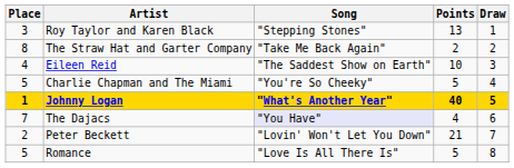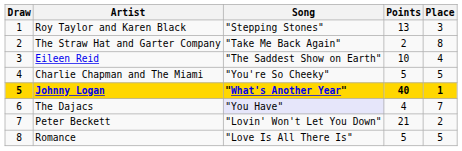 <table class="sortable wikitable" style="margin: 1em auto 1em auto; text-align:center">
 <tr>
-<th>Place</th>
+<th>Draw</th>
 <th>Artist</th>
 <th>Song</th>
 <th>Points</th>
-<th>Draw</th>
+<th>Place</th>
+</tr>
+<tr>
+<td>1</td>
+<td align="left">Roy Taylor and Karen Black</td>
+<td align="left">"Stepping Stones"</td>
+<td>13</td>
+<td>3</td>
+</tr>
+<tr>
+<td>2</td>
+<td align="left">The Straw Hat and Garter Company</td>
+<td align="left">"Take Me Back Again"</td>
+<td>2</td>
+<td>8</td>
 </tr>
 <tr>
 <td>3</td>
-<td align="left">Roy Taylor and Karen Black</td>
-<td align="left">"Stepping Stones"</td>
-<td>13</td>
+<td align="left"><a href='#'>Eileen Reid</a></td>
+<td align="left">"The Saddest Show on Earth"</td>
+<td>10</td>
+<td>4</td>
+</tr>
+<tr>
+<td>4</td>
+<td align="left">Charlie Chapman and The Miami</td>
+<td align="left">"You're So Cheeky"</td>
+<td>5</td>
+<td>5</td>
+</tr>
+<tr style="font-weight:bold; background:gold;">
+<td>5</td>
+<td align="left"><a href='#'>Johnny Logan</a></td>
+<td align="left">"<a href='#'>What's Another Year</a>"</td>
+<td>40</td>
 <td>1</td>
 </tr>
 <tr>
-<td>8</td>
-<td align="left">The Straw Hat and Garter Company</td>
-<td align="left">"Take Me Back Again"</td>
-<td>2</td>
+<td>6</td>
+<td align="left">The Dajacs</td>
+<td align="left" style="background: lavender;">"You Have"</td>
+<td>4</td>
+<td>7</td>
+</tr>
+<tr>
+<td>7</td>
+<td align="left">Peter Beckett</td>
+<td align="left">"Lovin' Won't Let You Down"</td>
+<td>21</td>
 <td>2</td>
 </tr>
 <tr>
-<td>4</td>
-<td align="left"><a href='#'>Eileen Reid</a></td>
-<td align="left">"The Saddest Show on Earth"</td>
-<td>10</td>
-<td>3</td>
-</tr>
-<tr>
-<td>5</td>
-<td align="left">Charlie Chapman and The Miami</td>
-<td align="left">"You're So Cheeky"</td>
-<td>5</td>
-<td>4</td>
-</tr>
-<tr style="font-weight:bold; background:gold;">
-<td>1</td>
-<td align="left"><a href='#'>Johnny Logan</a></td>
-<td align="left">"<a href='#'>What's Another Year</a>"</td>
-<td>40</td>
-<td>5</td>
-</tr>
-<tr>
-<td>7</td>
-<td align="left">The Dajacs</td>
-<td align="left" style="background: lavender;">"You Have"</td>
-<td>4</td>
-<td>6</td>
-</tr>
-<tr>
-<td>2</td>
-<td align="left">Peter Beckett</td>
-<td align="left">"Lovin' Won't Let You Down"</td>
-<td>21</td>
-<td>7</td>
-</tr>
-<tr>
-<td>5</td>
+<td>8</td>
 <td align="left">Romance</td>
 <td align="left">"Love Is All There Is"</td>
 <td>5</td>
-<td>8</td>
+<td>5</td>
 </tr>
 </table>
